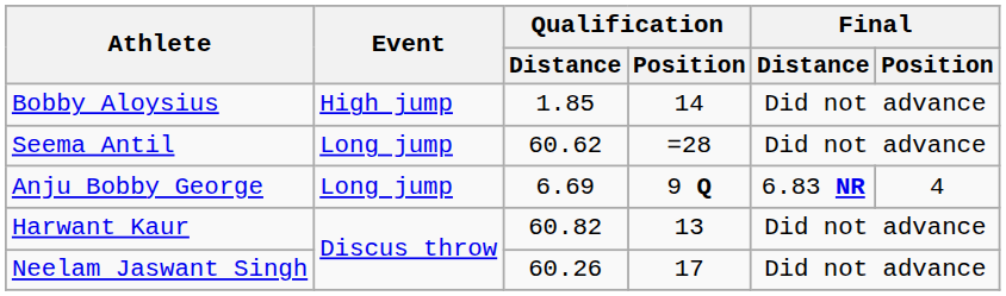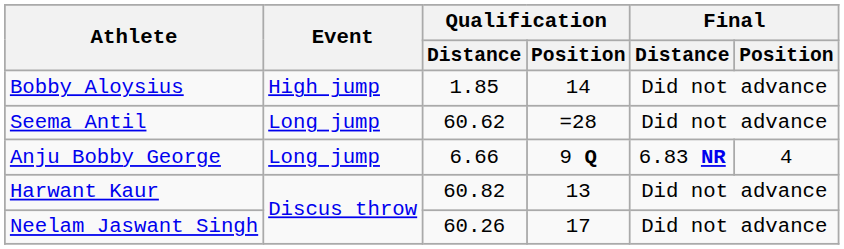 <table class=wikitable style="font-size:90%">
 <tr>
 <th rowspan="2">Athlete</th>
 <th rowspan="2">Event</th>
 <th colspan="2">Qualification</th>
 <th colspan="2">Final</th>
 </tr>
 <tr style="font-size:95%">
 <th>Distance</th>
 <th>Position</th>
 <th>Distance</th>
 <th>Position</th>
 </tr>
 <tr align=center>
 <td align=left><a href='#'>Bobby Aloysius</a></td>
 <td align=left><a href='#'>High jump</a></td>
 <td>1.85</td>
 <td>14</td>
 <td colspan=2>Did not advance</td>
 </tr>
 <tr align=center>
 <td align=left><a href='#'>Seema Antil</a></td>
 <td align=left><a href='#'>Long jump</a></td>
 <td>60.62</td>
 <td>=28</td>
 <td colspan=2>Did not advance</td>
 </tr>
 <tr align=center>
 <td align=left><a href='#'>Anju Bobby George</a></td>
 <td align=left><a href='#'>Long jump</a></td>
-<td>6.69</td>
+<td>6.66</td>
 <td>9 <strong>Q</strong></td>
 <td>6.83 <strong><a href='#'>NR</a></strong></td>
 <td>4</td>
 </tr>
 <tr align=center>
 <td align=left><a href='#'>Harwant Kaur</a></td>
 <td align=left rowspan=2><a href='#'>Discus throw</a></td>
 <td>60.82</td>
 <td>13</td>
 <td colspan=2>Did not advance</td>
 </tr>
 <tr align=center>
 <td align=left><a href='#'>Neelam Jaswant Singh</a></td>
 <td>60.26</td>
 <td>17</td>
 <td colspan=2>Did not advance</td>
 </tr>
 </table>
